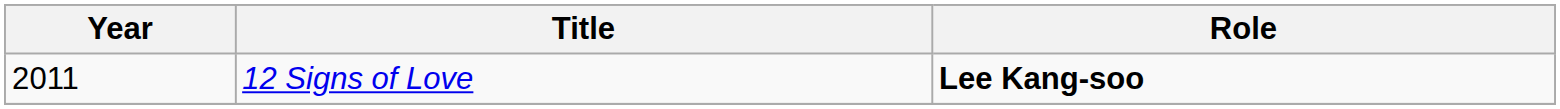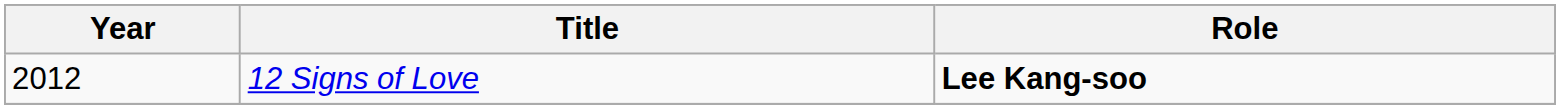 <table class="wikitable" style="width: 800px;">
 <tr>
 <th>Year</th>
 <th>Title</th>
 <th>Role</th>
 </tr>
 <tr>
-<td>2011</td>
+<td>2012</td>
 <td><em><a href='#'>12 Signs of Love</a></em></td>
 <td><strong>Lee Kang-soo</strong></td>
 </tr>
 <tr>
 </tr>
 </table>
